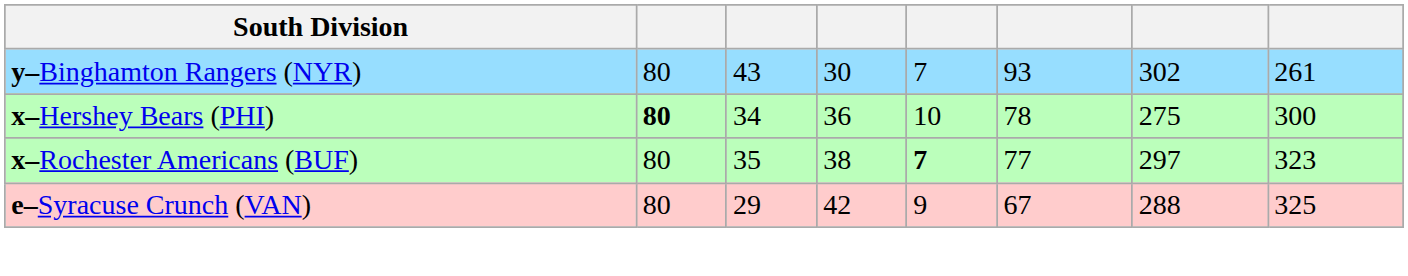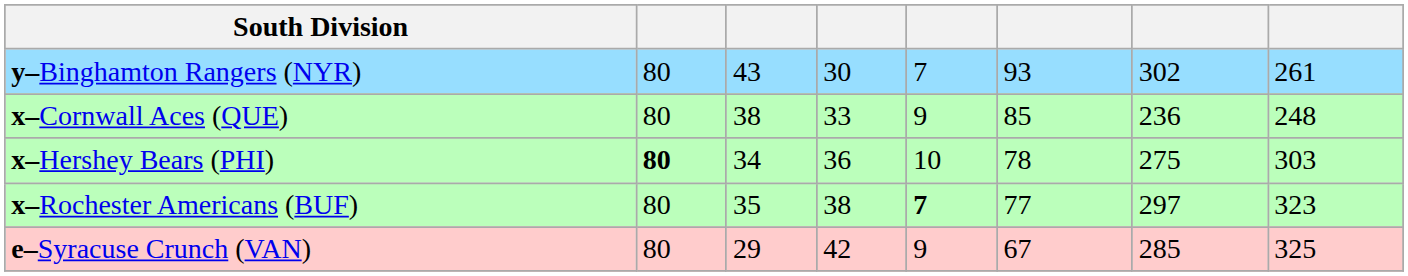 <table class="wikitable" style="width:50em">
 <tr>
 <th width="35%">South Division</th>
 <th width="5%"></th>
 <th width="5%"></th>
 <th width="5%"></th>
 <th width="5%"></th>
 <th width="7.5%"></th>
 <th width="7.5%"></th>
 <th width="7.5%"></th>
 </tr>
 <tr bgcolor="#97DEFF">
 <td><strong>y–</strong><a href='#'>Binghamton Rangers</a> (<a href='#'>NYR</a>)</td>
 <td>80</td>
 <td>43</td>
 <td>30</td>
 <td>7</td>
 <td>93</td>
 <td>302</td>
 <td>261</td>
 </tr>
 <tr bgcolor="#bbffbb">
+<td><strong>x–</strong><a href='#'>Cornwall Aces</a> (<a href='#'>QUE</a>)</td>
+<td>80</td>
+<td>38</td>
+<td>33</td>
+<td>9</td>
+<td>85</td>
+<td>236</td>
+<td>248</td>
+</tr>
+<tr bgcolor="#bbffbb">
 <td><strong>x–</strong><a href='#'>Hershey Bears</a> (<a href='#'>PHI</a>)</td>
 <td><strong>80</strong></td>
 <td>34</td>
 <td>36</td>
 <td>10</td>
 <td>78</td>
 <td>275</td>
-<td>300</td>
+<td>303</td>
 </tr>
 <tr bgcolor="#bbffbb">
 <td><strong>x–</strong><a href='#'>Rochester Americans</a> (<a href='#'>BUF</a>)</td>
 <td>80</td>
 <td>35</td>
 <td>38</td>
 <td><strong>7</strong></td>
 <td>77</td>
 <td>297</td>
 <td>323</td>
 </tr>
 <tr bgcolor="#ffcccc">
 <td><strong>e–</strong><a href='#'>Syracuse Crunch</a> (<a href='#'>VAN</a>)</td>
 <td>80</td>
 <td>29</td>
 <td>42</td>
 <td>9</td>
 <td>67</td>
-<td>288</td>
+<td>285</td>
 <td>325</td>
 </tr>
 </table>
